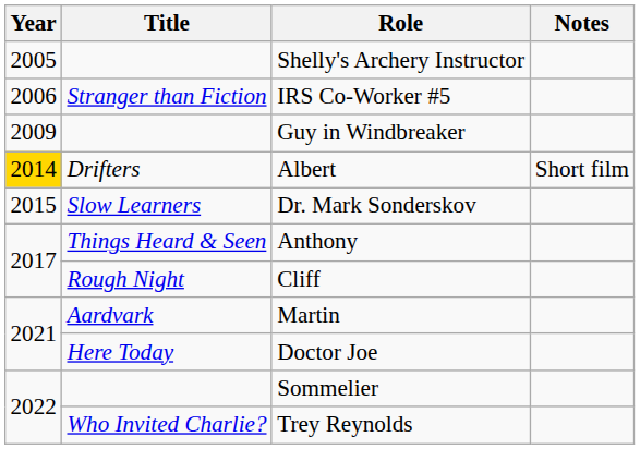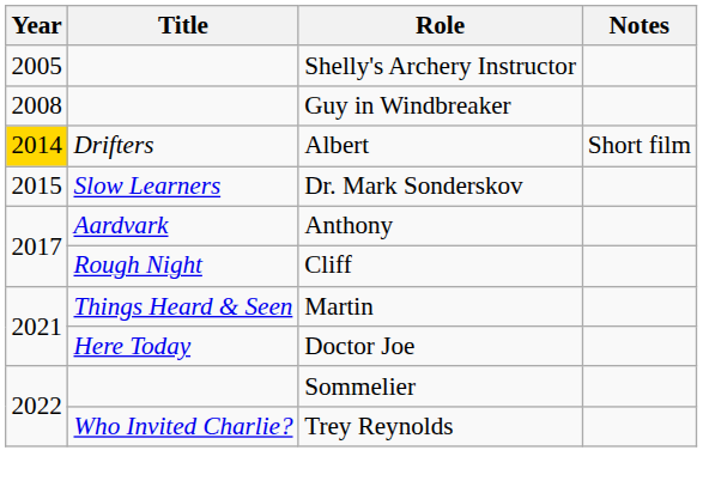 <table class="wikitable sortable">
 <tr>
 <th>Year</th>
 <th>Title</th>
 <th>Role</th>
 <th class="unsortable">Notes</th>
 </tr>
 <tr>
 <td>2005</td>
 <td><em></em></td>
 <td>Shelly's Archery Instructor</td>
 <td></td>
 </tr>
 <tr>
-<td>2006</td>
-<td><em><a href='#'>Stranger than Fiction</a></em></td>
-<td>IRS Co-Worker #5</td>
-<td></td>
-</tr>
-<tr>
-<td>2009</td>
+<td>2008</td>
 <td><em></em></td>
 <td>Guy in Windbreaker</td>
 <td></td>
 </tr>
 <tr>
 <td style="background: gold;">2014</td>
 <td><em>Drifters</em></td>
 <td>Albert</td>
 <td>Short film</td>
 </tr>
 <tr>
 <td>2015</td>
 <td><em><a href='#'>Slow Learners</a></em></td>
 <td>Dr. Mark Sonderskov</td>
 <td></td>
 </tr>
 <tr>
 <td rowspan="2">2017</td>
-<td><em><a href='#'>Things Heard & Seen</a></em></td>
+<td><em><a href='#'>Aardvark</a></em></td>
 <td>Anthony</td>
 <td></td>
 </tr>
 <tr>
 <td><em><a href='#'>Rough Night</a></em></td>
 <td>Cliff</td>
 <td></td>
 </tr>
 <tr>
 <td rowspan="2">2021</td>
-<td><em><a href='#'>Aardvark</a></em></td>
+<td><em><a href='#'>Things Heard & Seen</a></em></td>
 <td>Martin</td>
 <td></td>
 </tr>
 <tr>
 <td><em><a href='#'>Here Today</a></em></td>
 <td>Doctor Joe</td>
 <td></td>
 </tr>
 <tr>
 <td rowspan="2">2022</td>
 <td><em></em></td>
 <td>Sommelier</td>
 <td></td>
 </tr>
 <tr>
 <td><em><a href='#'>Who Invited Charlie?</a></em></td>
 <td>Trey Reynolds</td>
 <td></td>
 </tr>
 </table>
